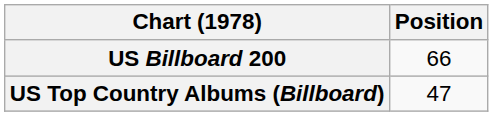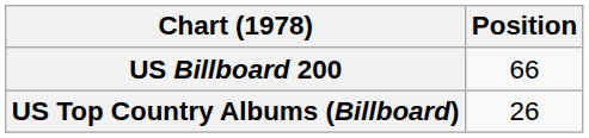 <table class="wikitable sortable plainrowheaders" style="text-align:center">
 <tr>
 <th scope="col">Chart (1978)</th>
 <th scope="col">Position</th>
 </tr>
 <tr>
 <th scope="row">US <em>Billboard</em> 200</th>
 <td>66</td>
 </tr>
 <tr>
 <th scope="row">US Top Country Albums (<em>Billboard</em>)</th>
-<td>47</td>
+<td>26</td>
 </tr>
 </table>
